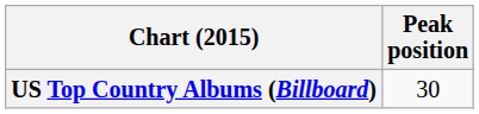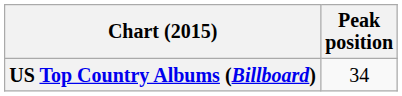 <table class="wikitable plainrowheaders">
 <tr>
 <th scope="col">Chart (2015)</th>
 <th scope="col">Peak<br>position</th>
 </tr>
 <tr>
 <th scope="row">US <a href='#'>Top Country Albums</a> (<em><a href='#'>Billboard</a></em>)</th>
-<td style="text-align:center;">30</td>
+<td style="text-align:center;">34</td>
 </tr>
 </table>
